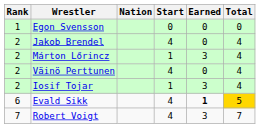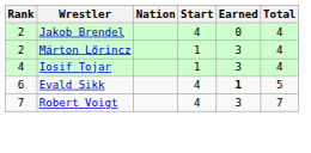 <table class="wikitable sortable" style="text-align:center;">
 <tr>
 <th>Rank</th>
 <th>Wrestler</th>
 <th>Nation</th>
 <th>Start</th>
 <th>Earned</th>
 <th>Total</th>
-</tr>
-<tr style="background:#cfc;">
-<td>1</td>
-<td align=left><a href='#'>Egon Svensson</a></td>
-<td align=left></td>
-<td>0</td>
-<td>0</td>
-<td>0</td>
 </tr>
 <tr style="background:#cfc;">
 <td>2</td>
 <td align=left><a href='#'>Jakob Brendel</a></td>
 <td align=left></td>
 <td>4</td>
 <td>0</td>
 <td>4</td>
 </tr>
 <tr style="background:#cfc;">
 <td>2</td>
 <td align=left><a href='#'>Márton Lőrincz</a></td>
 <td align=left></td>
 <td>1</td>
 <td>3</td>
 <td>4</td>
 </tr>
 <tr style="background:#cfc;">
-<td>2</td>
-<td align=left><a href='#'>Väinö Perttunen</a></td>
-<td align=left></td>
 <td>4</td>
-<td>0</td>
-<td>4</td>
-</tr>
-<tr style="background:#cfc;">
-<td>2</td>
 <td align=left><a href='#'>Iosif Tojar</a></td>
 <td align=left></td>
 <td>1</td>
 <td>3</td>
 <td>4</td>
 </tr>
 <tr>
 <td>6</td>
 <td align=left><a href='#'>Evald Sikk</a></td>
 <td align=left></td>
 <td>4</td>
 <td><strong>1</strong></td>
-<td style="background: gold;">5</td>
+<td>5</td>
 </tr>
 <tr>
 <td>7</td>
 <td align=left><a href='#'>Robert Voigt</a></td>
 <td align=left></td>
 <td>4</td>
 <td>3</td>
 <td>7</td>
 </tr>
 </table>
